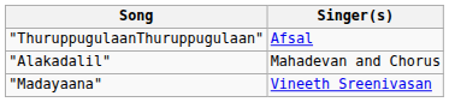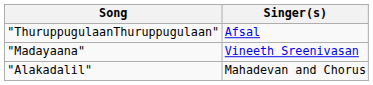 <table class="wikitable tracklist" style="font-size:95%;">
 <tr>
 <th>Song</th>
 <th>Singer(s)</th>
 </tr>
 <tr>
 <td>"ThuruppugulaanThuruppugulaan"</td>
 <td><a href='#'>Afsal</a></td>
 </tr>
 <tr>
+<td>"Madayaana"</td>
+<td><a href='#'>Vineeth Sreenivasan</a></td>
+</tr>
+<tr>
 <td>"Alakadalil"</td>
 <td>Mahadevan and Chorus</td>
 </tr>
-<tr>
-<td>"Madayaana"</td>
-<td><a href='#'>Vineeth Sreenivasan</a></td>
-</tr>
 </table>
